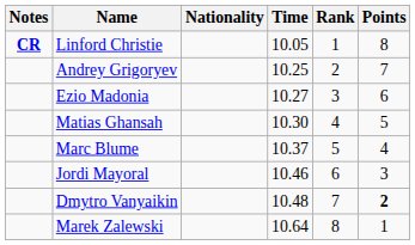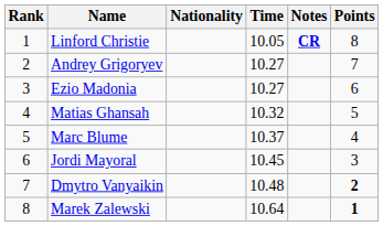 <table class="wikitable sortable" style="text-align:center">
 <tr>
-<th>Notes</th>
+<th>Rank</th>
 <th>Name</th>
 <th>Nationality</th>
 <th>Time</th>
-<th>Rank</th>
+<th>Notes</th>
 <th>Points</th>
 </tr>
 <tr>
-<td><strong><a href='#'>CR</a></strong></td>
+<td>1</td>
 <td align=left><a href='#'>Linford Christie</a></td>
 <td align=left></td>
 <td>10.05</td>
-<td>1</td>
+<td><strong><a href='#'>CR</a></strong></td>
 <td>8</td>
 </tr>
 <tr>
-<td></td>
+<td>2</td>
 <td align=left><a href='#'>Andrey Grigoryev</a></td>
 <td align=left></td>
-<td>10.25</td>
-<td>2</td>
+<td>10.27</td>
+<td></td>
 <td>7</td>
 </tr>
 <tr>
-<td></td>
+<td>3</td>
 <td align=left><a href='#'>Ezio Madonia</a></td>
 <td align=left></td>
 <td>10.27</td>
-<td>3</td>
+<td></td>
 <td>6</td>
 </tr>
 <tr>
-<td></td>
+<td>4</td>
 <td align=left><a href='#'>Matias Ghansah</a></td>
 <td align=left></td>
-<td>10.30</td>
-<td>4</td>
+<td>10.32</td>
+<td></td>
 <td>5</td>
 </tr>
 <tr>
-<td></td>
+<td>5</td>
 <td align=left><a href='#'>Marc Blume</a></td>
 <td align=left></td>
 <td>10.37</td>
-<td>5</td>
+<td></td>
 <td>4</td>
 </tr>
 <tr>
-<td></td>
+<td>6</td>
 <td align=left><a href='#'>Jordi Mayoral</a></td>
 <td align=left></td>
-<td>10.46</td>
-<td>6</td>
+<td>10.45</td>
+<td></td>
 <td>3</td>
 </tr>
 <tr>
-<td></td>
+<td>7</td>
 <td align=left><a href='#'>Dmytro Vanyaikin</a></td>
 <td align=left></td>
 <td>10.48</td>
-<td>7</td>
+<td></td>
 <td><strong>2</strong></td>
 </tr>
 <tr>
-<td></td>
+<td>8</td>
 <td align=left><a href='#'>Marek Zalewski</a></td>
 <td align=left></td>
 <td>10.64</td>
-<td>8</td>
-<td>1</td>
+<td></td>
+<td><strong>1</strong></td>
 </tr>
 </table>
